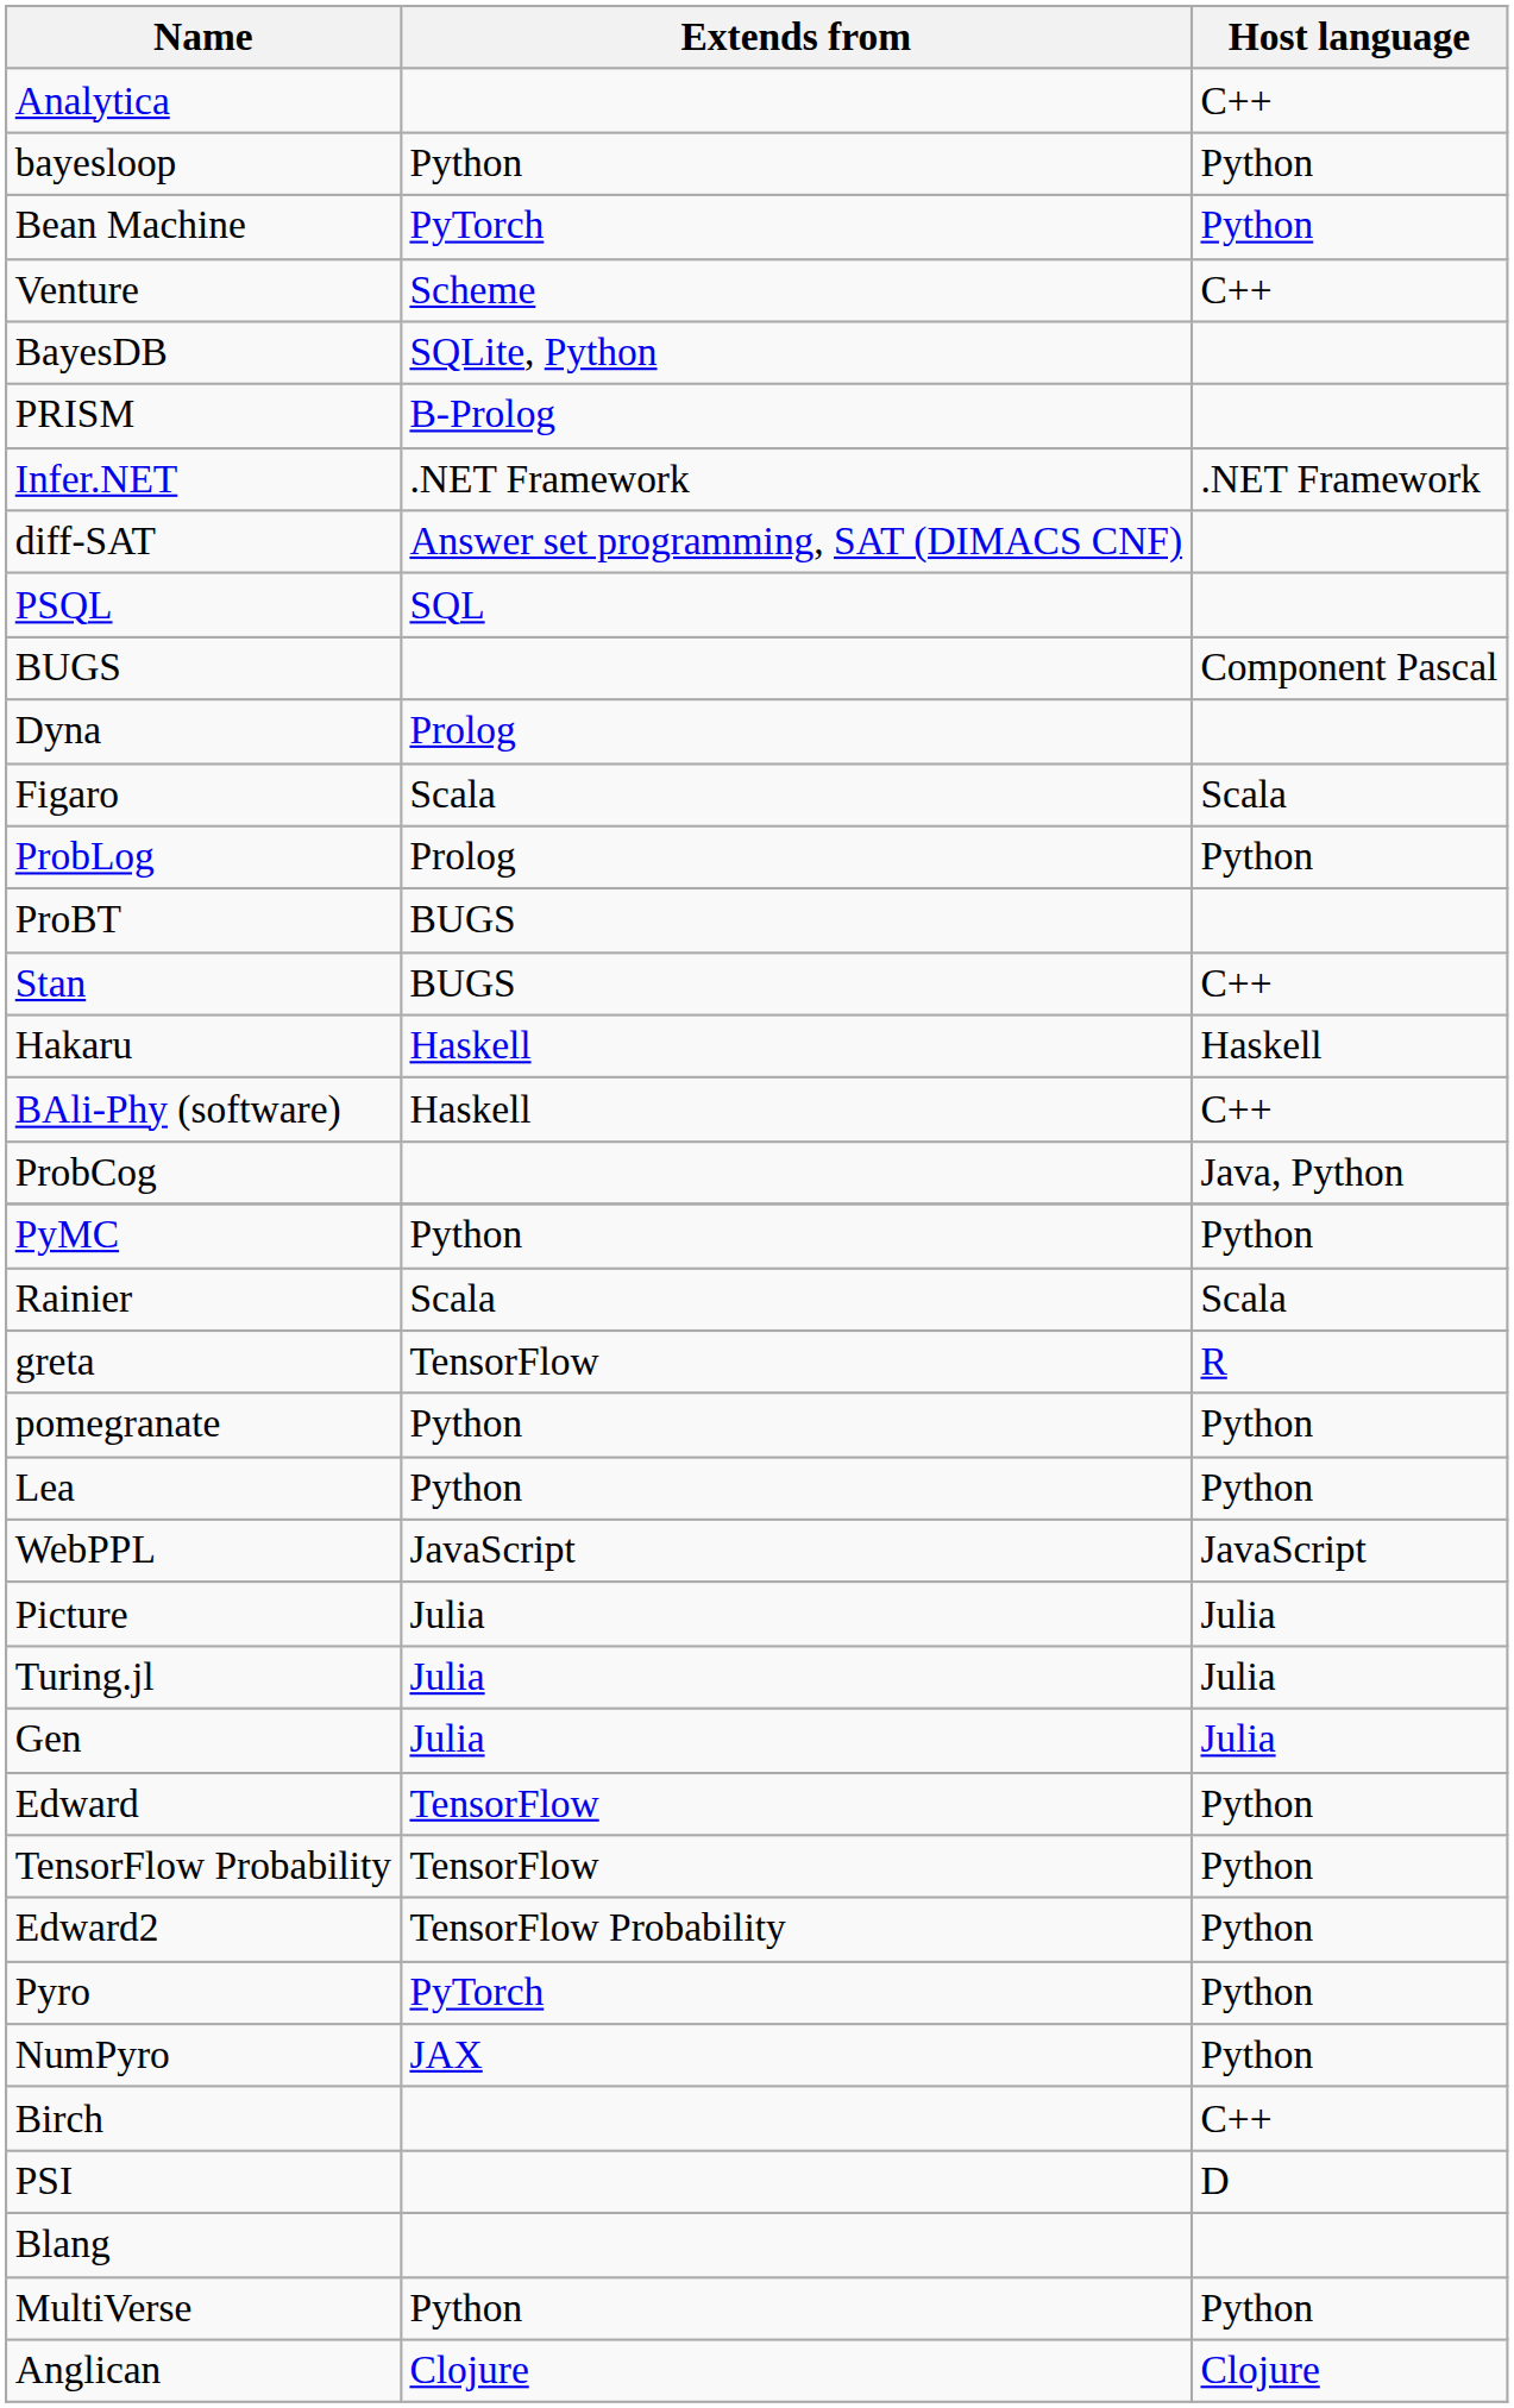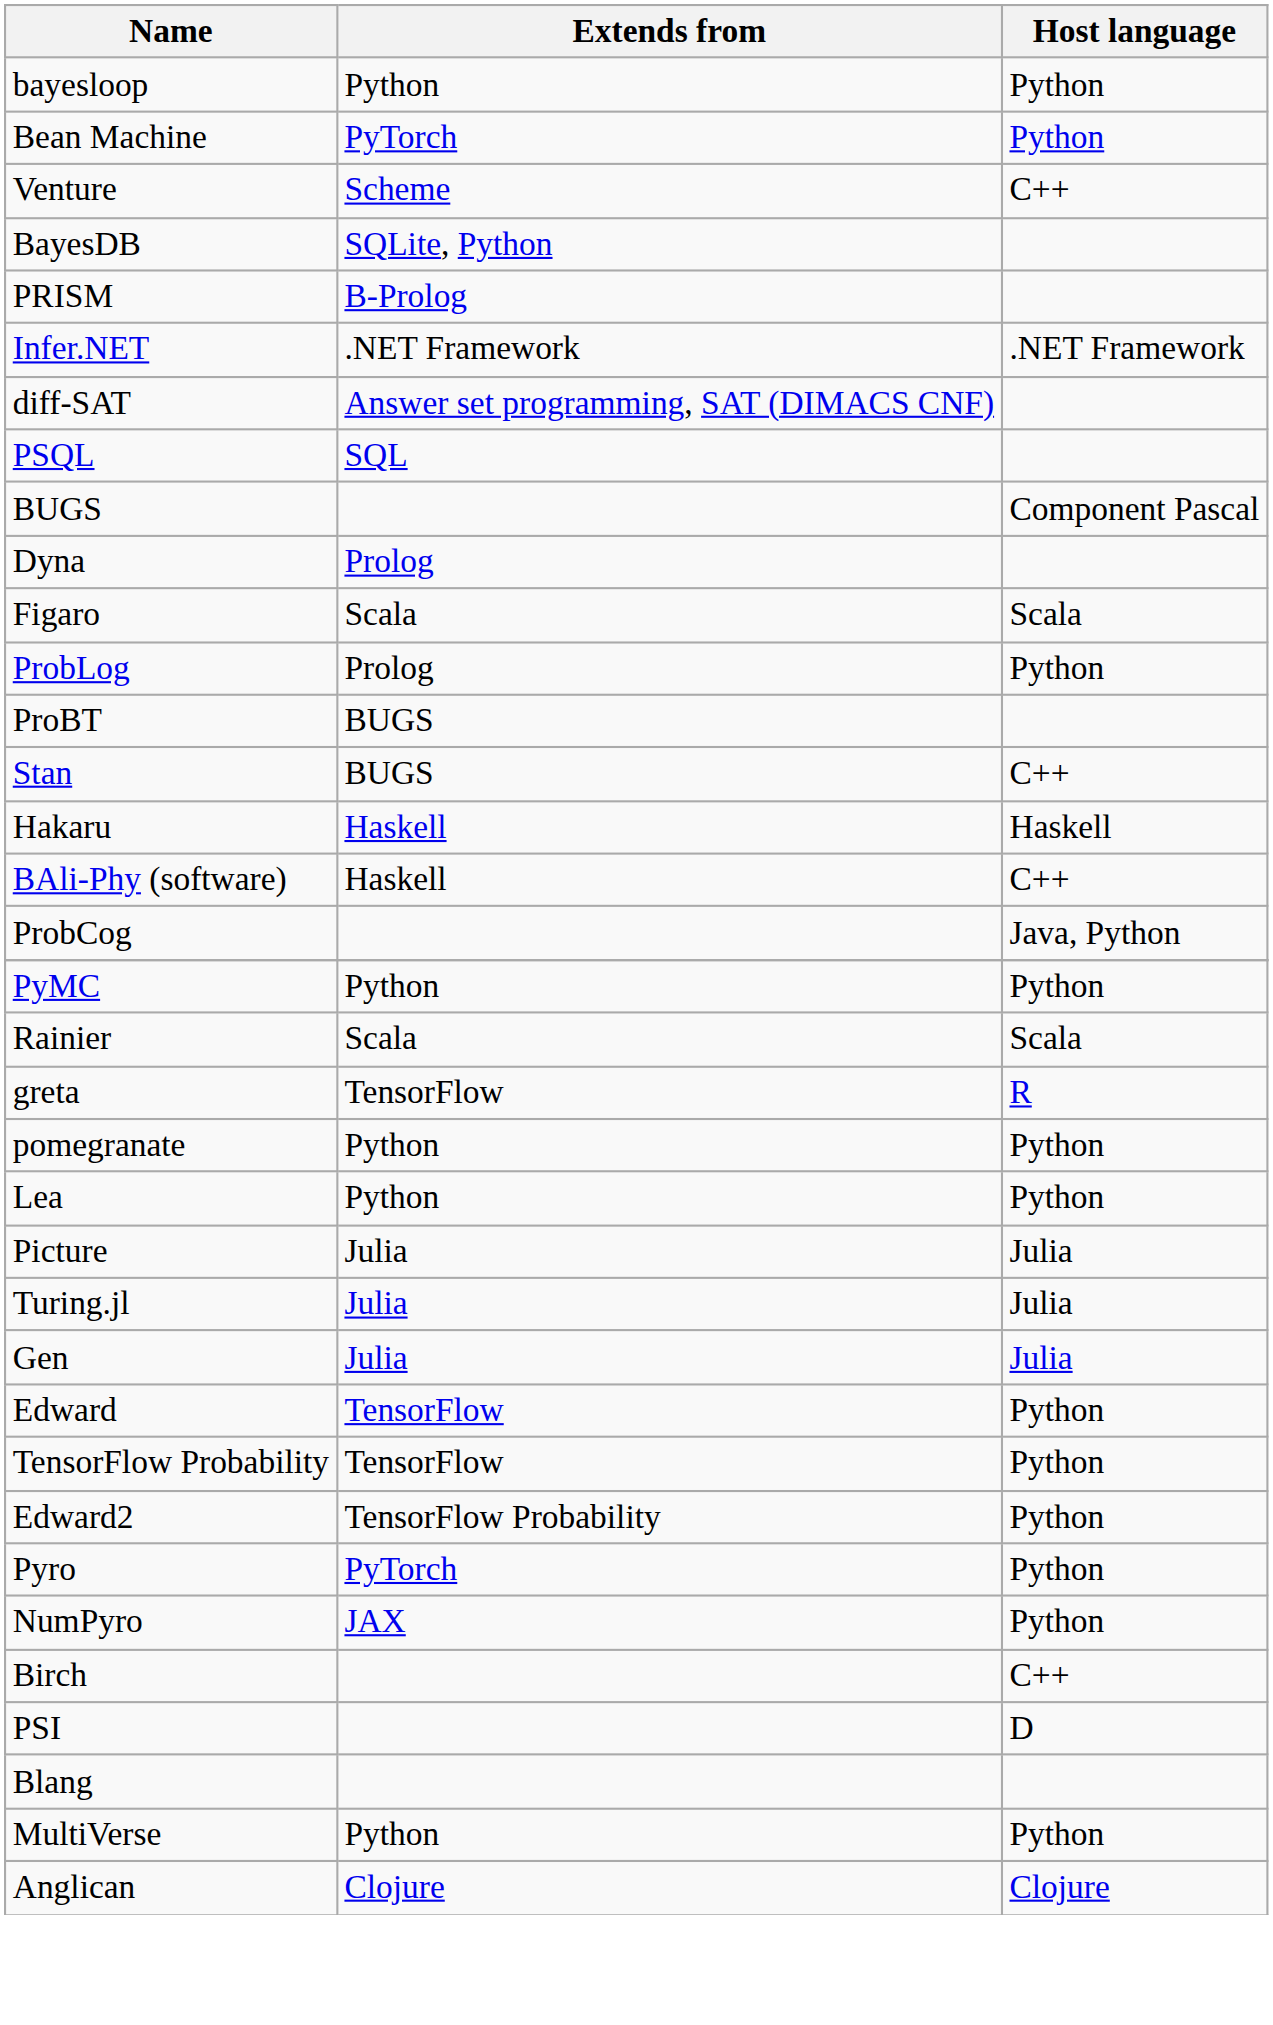 <table class="wikitable sortable">
 <tr>
 <th>Name</th>
 <th>Extends from</th>
 <th>Host language</th>
-</tr>
-<tr>
-<td><a href='#'>Analytica</a></td>
-<td></td>
-<td>C++</td>
 </tr>
 <tr>
 <td>bayesloop</td>
 <td>Python</td>
 <td>Python</td>
 </tr>
 <tr>
 <td>Bean Machine</td>
 <td><a href='#'>PyTorch</a></td>
 <td><a href='#'>Python</a></td>
 </tr>
 <tr>
 <td>Venture</td>
 <td><a href='#'>Scheme</a></td>
 <td>C++</td>
 </tr>
 <tr>
 <td>BayesDB</td>
 <td><a href='#'>SQLite</a>, <a href='#'>Python</a></td>
 <td></td>
 </tr>
 <tr>
 <td>PRISM</td>
 <td><a href='#'>B-Prolog</a></td>
 <td></td>
 </tr>
 <tr>
 <td><a href='#'>Infer.NET</a></td>
 <td>.NET Framework</td>
 <td>.NET Framework</td>
 </tr>
 <tr>
 <td>diff-SAT</td>
 <td><a href='#'>Answer set programming</a>, <a href='#'>SAT (DIMACS CNF)</a></td>
 <td></td>
 </tr>
 <tr>
 <td><a href='#'>PSQL</a></td>
 <td><a href='#'>SQL</a></td>
 <td></td>
 </tr>
 <tr>
 <td>BUGS</td>
 <td></td>
 <td>Component Pascal</td>
 </tr>
 <tr>
 <td>Dyna</td>
 <td><a href='#'>Prolog</a></td>
 <td></td>
 </tr>
 <tr>
 <td>Figaro</td>
 <td>Scala</td>
 <td>Scala</td>
 </tr>
 <tr>
 <td><a href='#'>ProbLog</a></td>
 <td>Prolog</td>
 <td>Python</td>
 </tr>
 <tr>
 <td>ProBT</td>
 <td>BUGS</td>
 <td></td>
 </tr>
 <tr>
 <td><a href='#'>Stan</a></td>
 <td>BUGS</td>
 <td>C++</td>
 </tr>
 <tr>
 <td>Hakaru</td>
 <td><a href='#'>Haskell</a></td>
 <td>Haskell</td>
 </tr>
 <tr>
 <td><a href='#'>BAli-Phy</a> (software)</td>
 <td>Haskell</td>
 <td>C++</td>
 </tr>
 <tr>
 <td>ProbCog</td>
 <td></td>
 <td>Java, Python</td>
 </tr>
 <tr>
 </tr>
 <tr Pomegranate || Python || Cython>
 </tr>
 <tr>
 </tr>
 <tr Infergo|| Go || Go>
 </tr>
 <tr>
 <td><a href='#'>PyMC</a></td>
 <td>Python</td>
 <td>Python</td>
 </tr>
 <tr>
 <td>Rainier</td>
 <td>Scala</td>
 <td>Scala</td>
 </tr>
 <tr>
 <td>greta</td>
 <td>TensorFlow</td>
 <td><a href='#'>R</a></td>
 </tr>
 <tr>
 <td>pomegranate</td>
 <td>Python</td>
 <td>Python</td>
 </tr>
 <tr>
 <td>Lea</td>
 <td>Python</td>
 <td>Python</td>
 </tr>
 <tr>
-<td>WebPPL</td>
-<td>JavaScript</td>
-<td>JavaScript</td>
-</tr>
-<tr>
 <td>Picture</td>
 <td>Julia</td>
 <td>Julia</td>
 </tr>
 <tr>
 <td>Turing.jl</td>
 <td><a href='#'>Julia</a></td>
 <td>Julia</td>
 </tr>
 <tr>
 <td>Gen</td>
 <td><a href='#'>Julia</a></td>
 <td><a href='#'>Julia</a></td>
 </tr>
 <tr>
 <td>Edward</td>
 <td><a href='#'>TensorFlow</a></td>
 <td>Python</td>
 </tr>
 <tr>
 <td>TensorFlow Probability</td>
 <td>TensorFlow</td>
 <td>Python</td>
 </tr>
 <tr>
 <td>Edward2</td>
 <td>TensorFlow Probability</td>
 <td>Python</td>
 </tr>
 <tr>
 <td>Pyro</td>
 <td><a href='#'>PyTorch</a></td>
 <td>Python</td>
 </tr>
 <tr>
 <td>NumPyro</td>
 <td><a href='#'>JAX</a></td>
 <td>Python</td>
 </tr>
 <tr>
 <td>Birch</td>
 <td></td>
 <td>C++</td>
 </tr>
 <tr>
 <td>PSI</td>
 <td></td>
 <td>D</td>
 </tr>
 <tr>
 <td>Blang</td>
 <td></td>
 <td></td>
 </tr>
 <tr>
 <td>MultiVerse</td>
 <td>Python</td>
 <td>Python</td>
 </tr>
 <tr>
 <td>Anglican</td>
 <td><a href='#'>Clojure</a></td>
 <td><a href='#'>Clojure</a></td>
 </tr>
 </table>
